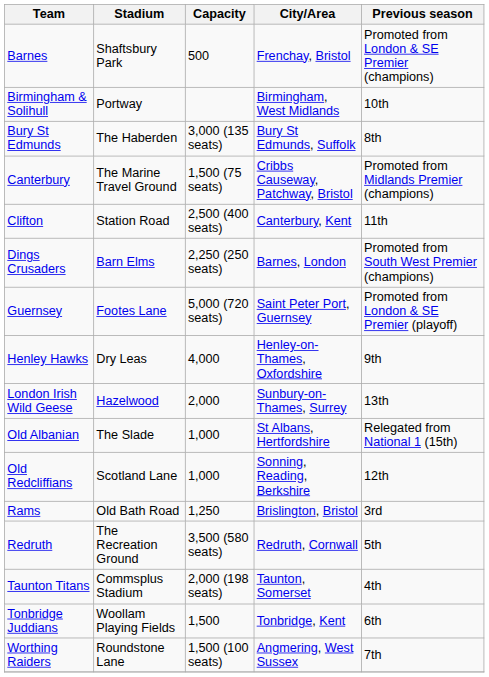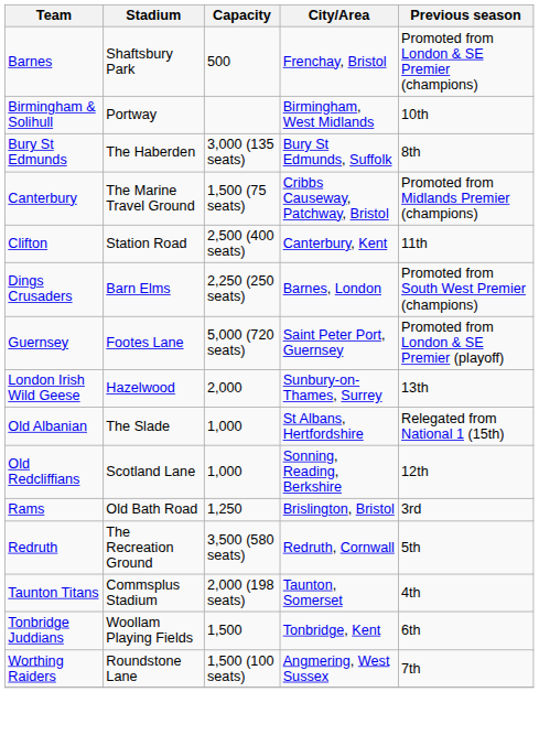 <table class="wikitable sortable">
 <tr>
 <th>Team</th>
 <th>Stadium</th>
 <th>Capacity</th>
 <th>City/Area</th>
 <th>Previous season</th>
 </tr>
 <tr>
 <td><a href='#'>Barnes</a></td>
 <td>Shaftsbury Park</td>
 <td>500</td>
 <td><a href='#'>Frenchay</a>, <a href='#'>Bristol</a></td>
 <td>Promoted from <a href='#'>London & SE Premier</a> (champions)</td>
 </tr>
 <tr>
 <td><a href='#'>Birmingham & Solihull</a></td>
 <td>Portway</td>
 <td></td>
 <td><a href='#'>Birmingham</a>, <a href='#'>West Midlands</a></td>
 <td>10th</td>
 </tr>
 <tr>
 <td><a href='#'>Bury St Edmunds</a></td>
 <td>The Haberden</td>
 <td>3,000 (135 seats)</td>
 <td><a href='#'>Bury St Edmunds</a>, <a href='#'>Suffolk</a></td>
 <td>8th</td>
 </tr>
 <tr>
 <td><a href='#'>Canterbury</a></td>
 <td>The Marine Travel Ground</td>
 <td>1,500 (75 seats)</td>
 <td><a href='#'>Cribbs Causeway</a>, <a href='#'>Patchway</a>, <a href='#'>Bristol</a></td>
 <td>Promoted from <a href='#'>Midlands Premier</a> (champions)</td>
 </tr>
 <tr>
 <td><a href='#'>Clifton</a></td>
 <td>Station Road</td>
 <td>2,500 (400 seats)</td>
 <td><a href='#'>Canterbury</a>, <a href='#'>Kent</a></td>
 <td>11th</td>
 </tr>
 <tr>
 <td><a href='#'>Dings Crusaders</a></td>
 <td><a href='#'>Barn Elms</a></td>
 <td>2,250 (250 seats)</td>
 <td><a href='#'>Barnes</a>, <a href='#'>London</a></td>
 <td>Promoted from <a href='#'>South West Premier</a> (champions)</td>
 </tr>
 <tr>
 <td><a href='#'>Guernsey</a></td>
 <td><a href='#'>Footes Lane</a></td>
 <td>5,000 (720 seats)</td>
 <td><a href='#'>Saint Peter Port</a>, <a href='#'>Guernsey</a></td>
 <td>Promoted from <a href='#'>London & SE Premier</a> (playoff)</td>
-</tr>
-<tr>
-<td><a href='#'>Henley Hawks</a></td>
-<td>Dry Leas</td>
-<td>4,000</td>
-<td><a href='#'>Henley-on-Thames</a>, <a href='#'>Oxfordshire</a></td>
-<td>9th</td>
 </tr>
 <tr>
 <td><a href='#'>London Irish Wild Geese</a></td>
 <td><a href='#'>Hazelwood</a></td>
 <td>2,000</td>
 <td><a href='#'>Sunbury-on-Thames</a>, <a href='#'>Surrey</a></td>
 <td>13th</td>
 </tr>
 <tr>
 <td><a href='#'>Old Albanian</a></td>
 <td>The Slade</td>
 <td>1,000</td>
 <td><a href='#'>St Albans</a>, <a href='#'>Hertfordshire</a></td>
 <td>Relegated from <a href='#'>National 1</a> (15th)</td>
 </tr>
 <tr>
 <td><a href='#'>Old Redcliffians</a></td>
 <td>Scotland Lane</td>
 <td>1,000</td>
 <td><a href='#'>Sonning</a>, <a href='#'>Reading</a>, <a href='#'>Berkshire</a></td>
 <td>12th</td>
 </tr>
 <tr>
 <td><a href='#'>Rams</a></td>
 <td>Old Bath Road</td>
 <td>1,250</td>
 <td><a href='#'>Brislington</a>, <a href='#'>Bristol</a></td>
 <td>3rd</td>
 </tr>
 <tr>
 <td><a href='#'>Redruth</a></td>
 <td>The Recreation Ground</td>
 <td>3,500 (580 seats)</td>
 <td><a href='#'>Redruth</a>, <a href='#'>Cornwall</a></td>
 <td>5th</td>
 </tr>
 <tr>
 <td><a href='#'>Taunton Titans</a></td>
 <td>Commsplus Stadium</td>
 <td>2,000 (198 seats)</td>
 <td><a href='#'>Taunton</a>, <a href='#'>Somerset</a></td>
 <td>4th</td>
 </tr>
 <tr>
 <td><a href='#'>Tonbridge Juddians</a></td>
 <td>Woollam Playing Fields</td>
 <td>1,500</td>
 <td><a href='#'>Tonbridge</a>, <a href='#'>Kent</a></td>
 <td>6th</td>
 </tr>
 <tr>
 <td><a href='#'>Worthing Raiders</a></td>
 <td>Roundstone Lane</td>
 <td>1,500 (100 seats)</td>
 <td><a href='#'>Angmering</a>, <a href='#'>West Sussex</a></td>
 <td>7th</td>
 </tr>
 <tr>
 </tr>
 </table>
